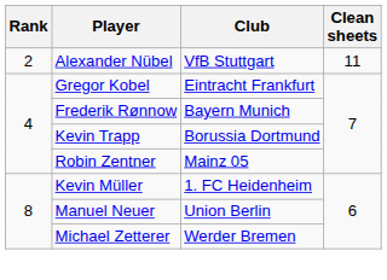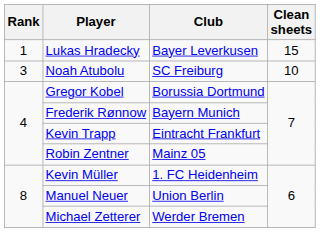 <table class="wikitable sortable" style="text-align:center">
 <tr>
 <th>Rank</th>
 <th>Player</th>
 <th>Club</th>
 <th>Clean<br>sheets</th>
 </tr>
 <tr>
-<td>2</td>
-<td align="left"> <a href='#'>Alexander Nübel</a></td>
-<td align="left"><a href='#'>VfB Stuttgart</a></td>
-<td>11</td>
+<td>1</td>
+<td align="left"> <a href='#'>Lukas Hradecky</a></td>
+<td align="left"><a href='#'>Bayer Leverkusen</a></td>
+<td>15</td>
+</tr>
+<tr>
+<td>3</td>
+<td align="left"> <a href='#'>Noah Atubolu</a></td>
+<td align="left"><a href='#'>SC Freiburg</a></td>
+<td>10</td>
 </tr>
 <tr>
 <td rowspan="4">4</td>
 <td align="left"> <a href='#'>Gregor Kobel</a></td>
-<td align="left"><a href='#'>Eintracht Frankfurt</a></td>
+<td align="left"><a href='#'>Borussia Dortmund</a></td>
 <td rowspan="4">7</td>
 </tr>
 <tr>
 <td align="left"> <a href='#'>Frederik Rønnow</a></td>
 <td align="left"><a href='#'>Bayern Munich</a></td>
 </tr>
 <tr>
 <td align="left"> <a href='#'>Kevin Trapp</a></td>
-<td align="left"><a href='#'>Borussia Dortmund</a></td>
+<td align="left"><a href='#'>Eintracht Frankfurt</a></td>
 </tr>
 <tr>
 <td align="left"> <a href='#'>Robin Zentner</a></td>
 <td align="left"><a href='#'>Mainz 05</a></td>
 </tr>
 <tr>
 <td rowspan="3">8</td>
 <td align="left"> <a href='#'>Kevin Müller</a></td>
 <td align="left"><a href='#'>1. FC Heidenheim</a></td>
 <td rowspan="3">6</td>
 </tr>
 <tr>
 <td align="left"> <a href='#'>Manuel Neuer</a></td>
 <td align="left"><a href='#'>Union Berlin</a></td>
 </tr>
 <tr>
 <td align="left"> <a href='#'>Michael Zetterer</a></td>
 <td align="left"><a href='#'>Werder Bremen</a></td>
 </tr>
 </table>
